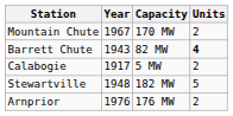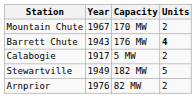 <table class="wikitable">
 <tr>
 <th>Station</th>
 <th>Year</th>
 <th>Capacity</th>
 <th>Units</th>
 </tr>
 <tr>
 <td>Mountain Chute</td>
 <td>1967</td>
 <td>170 MW</td>
 <td>2</td>
 </tr>
 <tr>
 <td>Barrett Chute</td>
 <td>1943</td>
-<td>82 MW</td>
+<td>176 MW</td>
 <td><strong>4</strong></td>
 </tr>
 <tr>
 <td>Calabogie</td>
 <td>1917</td>
 <td>5 MW</td>
 <td>2</td>
 </tr>
 <tr>
 <td>Stewartville</td>
-<td>1948</td>
+<td>1949</td>
 <td>182 MW</td>
 <td>5</td>
 </tr>
 <tr>
 <td>Arnprior</td>
 <td>1976</td>
-<td>176 MW</td>
+<td>82 MW</td>
 <td>2</td>
 </tr>
 </table>
